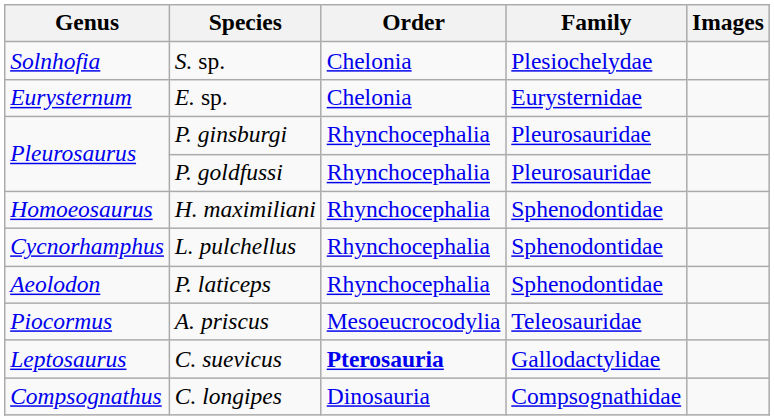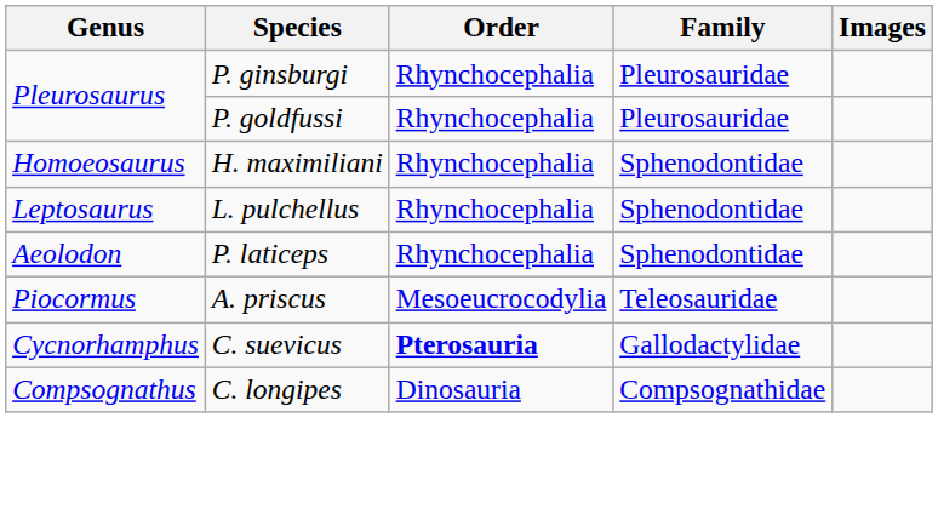 <table class="wikitable sortable">
 <tr>
 <th>Genus</th>
 <th>Species</th>
 <th>Order</th>
 <th>Family</th>
 <th>Images</th>
-</tr>
-<tr>
-<td><em><a href='#'>Solnhofia</a></em></td>
-<td><em>S.</em> sp.</td>
-<td><a href='#'>Chelonia</a></td>
-<td><a href='#'>Plesiochelydae</a></td>
-<td></td>
-</tr>
-<tr>
-<td><em><a href='#'>Eurysternum</a></em></td>
-<td><em>E.</em> sp.</td>
-<td><a href='#'>Chelonia</a></td>
-<td><a href='#'>Eurysternidae</a></td>
-<td></td>
 </tr>
 <tr>
 <td rowspan="2"><em><a href='#'>Pleurosaurus</a></em></td>
 <td><em>P. ginsburgi</em></td>
 <td><a href='#'>Rhynchocephalia</a></td>
 <td><a href='#'>Pleurosauridae</a></td>
 <td></td>
 </tr>
 <tr>
 <td><em>P. goldfussi</em></td>
 <td><a href='#'>Rhynchocephalia</a></td>
 <td><a href='#'>Pleurosauridae</a></td>
 <td></td>
 </tr>
 <tr>
 <td><em><a href='#'>Homoeosaurus</a></em></td>
 <td><em>H. maximiliani</em></td>
 <td><a href='#'>Rhynchocephalia</a></td>
 <td><a href='#'>Sphenodontidae</a></td>
 <td></td>
 </tr>
 <tr>
-<td><em><a href='#'>Cycnorhamphus</a></em></td>
+<td><em><a href='#'>Leptosaurus</a></em></td>
 <td><em>L. pulchellus</em></td>
 <td><a href='#'>Rhynchocephalia</a></td>
 <td><a href='#'>Sphenodontidae</a></td>
 <td></td>
 </tr>
 <tr>
 <td><em><a href='#'>Aeolodon</a></em></td>
 <td><em>P. laticeps</em></td>
 <td><a href='#'>Rhynchocephalia</a></td>
 <td><a href='#'>Sphenodontidae</a></td>
 <td></td>
 </tr>
 <tr>
 <td><em><a href='#'>Piocormus</a></em></td>
 <td><em>A. priscus</em></td>
 <td><a href='#'>Mesoeucrocodylia</a></td>
 <td><a href='#'>Teleosauridae</a></td>
 <td></td>
 </tr>
 <tr>
-<td><em><a href='#'>Leptosaurus</a></em></td>
+<td><em><a href='#'>Cycnorhamphus</a></em></td>
 <td><em>C. suevicus</em></td>
 <td><strong><a href='#'>Pterosauria</a></strong></td>
 <td><a href='#'>Gallodactylidae</a></td>
 <td></td>
 </tr>
 <tr>
 <td><em><a href='#'>Compsognathus</a></em></td>
 <td><em>C. longipes</em></td>
 <td><a href='#'>Dinosauria</a></td>
 <td><a href='#'>Compsognathidae</a></td>
 <td></td>
 </tr>
 </table>
